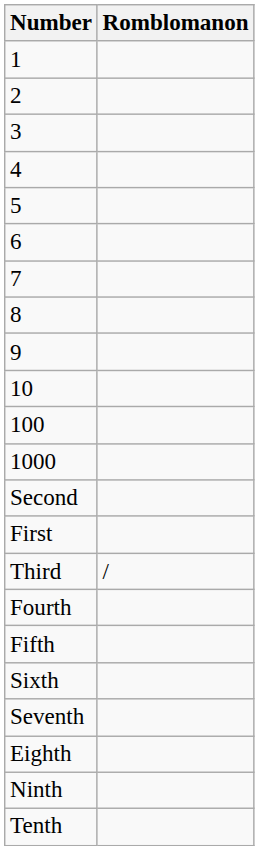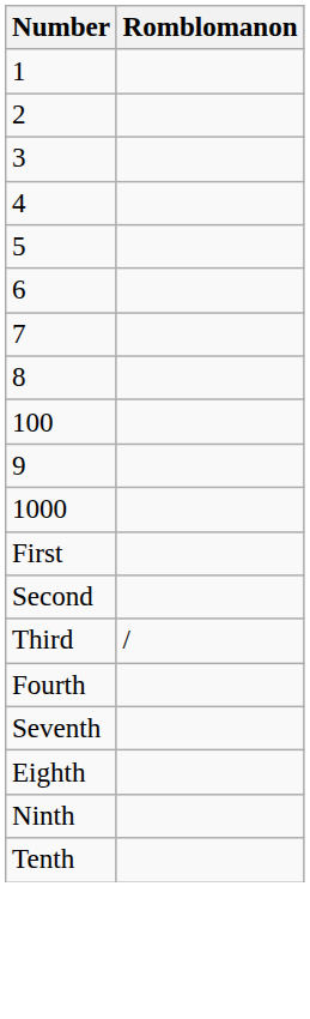 <table class="wikitable">
 <tr>
 <th>Number</th>
 <th>Romblomanon</th>
 </tr>
 <tr>
 <td>1</td>
 <td></td>
 </tr>
 <tr>
 <td>2</td>
 <td></td>
 </tr>
 <tr>
 <td>3</td>
 <td></td>
 </tr>
 <tr>
 <td>4</td>
 <td></td>
 </tr>
 <tr>
 <td>5</td>
 <td></td>
 </tr>
 <tr>
 <td>6</td>
 <td></td>
 </tr>
 <tr>
 <td>7</td>
 <td></td>
 </tr>
 <tr>
 <td>8</td>
 <td></td>
 </tr>
 <tr>
-<td>9</td>
+<td>100</td>
 <td></td>
 </tr>
 <tr>
-<td>10</td>
-<td></td>
-</tr>
-<tr>
-<td>100</td>
+<td>9</td>
 <td></td>
 </tr>
 <tr>
 <td>1000</td>
 <td></td>
 </tr>
 <tr>
-<td>Second</td>
+<td>First</td>
 <td></td>
 </tr>
 <tr>
-<td>First</td>
+<td>Second</td>
 <td></td>
 </tr>
 <tr>
 <td>Third</td>
 <td> / </td>
 </tr>
 <tr>
 <td>Fourth</td>
-<td></td>
-</tr>
-<tr>
-<td>Fifth</td>
-<td></td>
-</tr>
-<tr>
-<td>Sixth</td>
 <td></td>
 </tr>
 <tr>
 <td>Seventh</td>
 <td></td>
 </tr>
 <tr>
 <td>Eighth</td>
 <td></td>
 </tr>
 <tr>
 <td>Ninth</td>
 <td></td>
 </tr>
 <tr>
 <td>Tenth</td>
 <td></td>
 </tr>
 </table>
